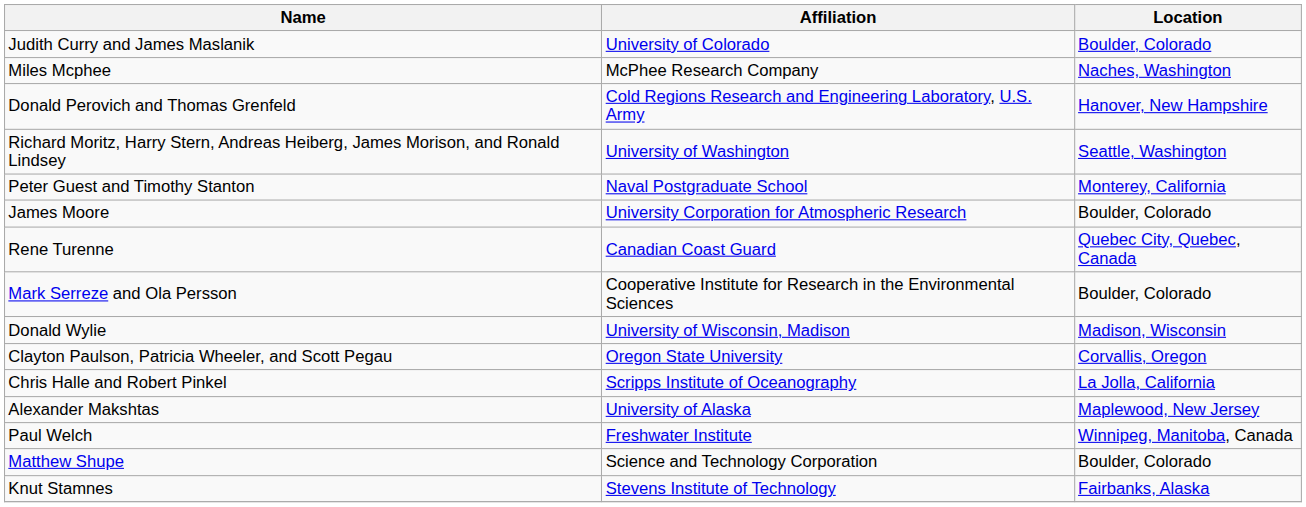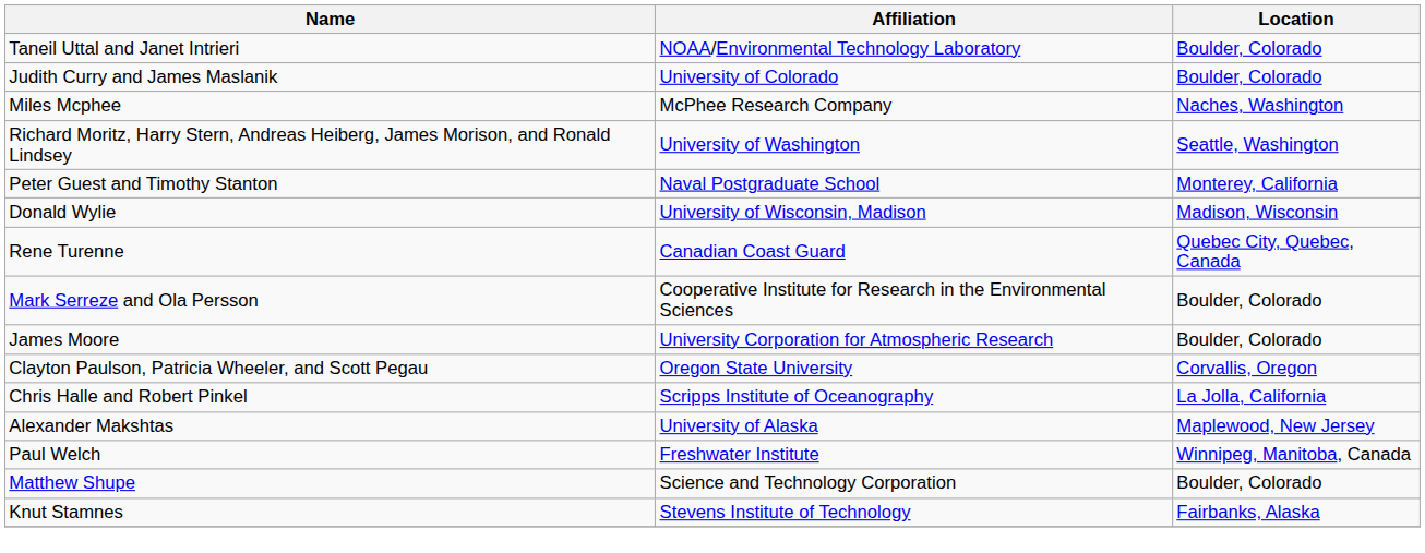 <table class="wikitable sortable" style="text-align:left" | Principal Investigators in SHEBA>
 <tr>
 <th>Name</th>
 <th>Affiliation</th>
 <th>Location</th>
+</tr>
+<tr>
+<td>Taneil Uttal and Janet Intrieri</td>
+<td><a href='#'>NOAA</a>/<a href='#'>Environmental Technology Laboratory</a></td>
+<td><a href='#'>Boulder, Colorado</a></td>
 </tr>
 <tr>
 <td>Judith Curry and James Maslanik</td>
 <td><a href='#'>University of Colorado</a></td>
 <td><a href='#'>Boulder, Colorado</a></td>
 </tr>
 <tr>
 <td>Miles Mcphee</td>
 <td>McPhee Research Company</td>
 <td><a href='#'>Naches, Washington</a></td>
 </tr>
 <tr>
-<td>Donald Perovich and Thomas Grenfeld</td>
-<td><a href='#'>Cold Regions Research and Engineering Laboratory</a>, <a href='#'>U.S. Army</a></td>
-<td><a href='#'>Hanover, New Hampshire</a></td>
-</tr>
-<tr>
 <td>Richard Moritz, Harry Stern, Andreas Heiberg, James Morison, and Ronald Lindsey</td>
 <td><a href='#'>University of Washington</a></td>
 <td><a href='#'>Seattle, Washington</a></td>
 </tr>
 <tr>
 <td>Peter Guest and Timothy Stanton</td>
 <td><a href='#'>Naval Postgraduate School</a></td>
 <td><a href='#'>Monterey, California</a></td>
 </tr>
 <tr>
-<td>James Moore</td>
-<td><a href='#'>University Corporation for Atmospheric Research</a></td>
-<td>Boulder, Colorado</td>
+<td>Donald Wylie</td>
+<td><a href='#'>University of Wisconsin, Madison</a></td>
+<td><a href='#'>Madison, Wisconsin</a></td>
 </tr>
 <tr>
 <td>Rene Turenne</td>
 <td><a href='#'>Canadian Coast Guard</a></td>
 <td><a href='#'>Quebec City, Quebec</a>, <a href='#'>Canada</a></td>
 </tr>
 <tr>
 <td><a href='#'>Mark Serreze</a> and Ola Persson</td>
 <td>Cooperative Institute for Research in the Environmental Sciences</td>
 <td>Boulder, Colorado</td>
 </tr>
 <tr>
-<td>Donald Wylie</td>
-<td><a href='#'>University of Wisconsin, Madison</a></td>
-<td><a href='#'>Madison, Wisconsin</a></td>
+<td>James Moore</td>
+<td><a href='#'>University Corporation for Atmospheric Research</a></td>
+<td>Boulder, Colorado</td>
 </tr>
 <tr>
 <td>Clayton Paulson, Patricia Wheeler, and Scott Pegau</td>
 <td><a href='#'>Oregon State University</a></td>
 <td><a href='#'>Corvallis, Oregon</a></td>
 </tr>
 <tr>
 <td>Chris Halle and Robert Pinkel</td>
 <td><a href='#'>Scripps Institute of Oceanography</a></td>
 <td><a href='#'>La Jolla, California</a></td>
 </tr>
 <tr>
 <td>Alexander Makshtas</td>
 <td><a href='#'>University of Alaska</a></td>
 <td><a href='#'>Maplewood, New Jersey</a></td>
 </tr>
 <tr>
 <td>Paul Welch</td>
 <td><a href='#'>Freshwater Institute</a></td>
 <td><a href='#'>Winnipeg, Manitoba</a>, Canada</td>
 </tr>
 <tr>
 <td><a href='#'>Matthew Shupe</a></td>
 <td>Science and Technology Corporation</td>
 <td>Boulder, Colorado</td>
 </tr>
 <tr>
 <td>Knut Stamnes</td>
 <td><a href='#'>Stevens Institute of Technology</a></td>
 <td><a href='#'>Fairbanks, Alaska</a></td>
 </tr>
 <tr>
 </tr>
 </table>
